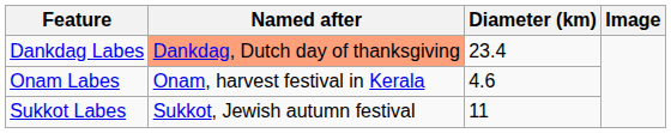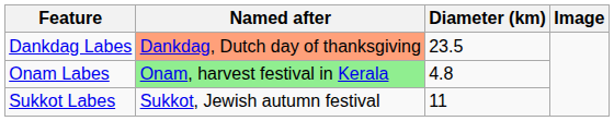 <table class="wikitable sortable">
 <tr>
 <th class="unsortable">Feature</th>
 <th class="unsortable">Named after</th>
 <th>Diameter (km)</th>
 <th class="unsortable">Image</th>
 </tr>
 <tr>
 <td><a href='#'>Dankdag Labes</a></td>
 <td style="background: lightsalmon;"><a href='#'>Dankdag</a>, Dutch day of thanksgiving</td>
-<td>23.4</td>
+<td>23.5</td>
 </tr>
 <tr>
 <td><a href='#'>Onam Labes</a></td>
-<td><a href='#'>Onam</a>, harvest festival in <a href='#'>Kerala</a></td>
-<td>4.6</td>
+<td style="background: lightgreen;"><a href='#'>Onam</a>, harvest festival in <a href='#'>Kerala</a></td>
+<td>4.8</td>
 </tr>
 <tr>
 <td><a href='#'>Sukkot Labes</a></td>
 <td><a href='#'>Sukkot</a>, Jewish autumn festival</td>
 <td>11</td>
 </tr>
 </table>
